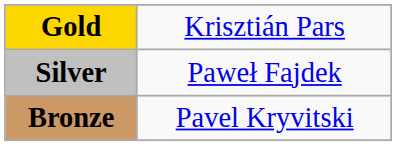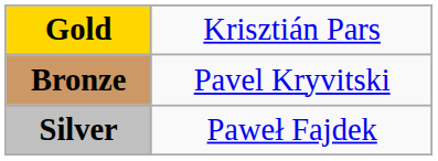 <table class="wikitable" style=" text-align:center; " width="35%">
 <tr>
 <td bgcolor="gold"><strong>Gold</strong></td>
 <td><a href='#'>Krisztián Pars</a><br>  <small><em></em></small></td>
 </tr>
 <tr>
+<td bgcolor="CC9966"><strong>Bronze</strong></td>
+<td><a href='#'>Pavel Kryvitski</a><br>  <small><em></em></small></td>
+</tr>
+<tr>
 <td bgcolor="silver"><strong>Silver</strong></td>
 <td><a href='#'>Paweł Fajdek</a><br>  <small><em></em></small></td>
 </tr>
-<tr>
-<td bgcolor="CC9966"><strong>Bronze</strong></td>
-<td><a href='#'>Pavel Kryvitski</a><br>  <small><em></em></small></td>
-</tr>
 </table>
